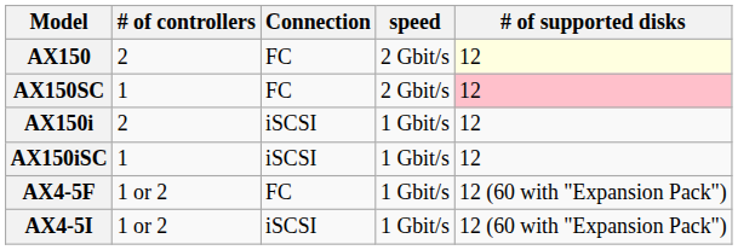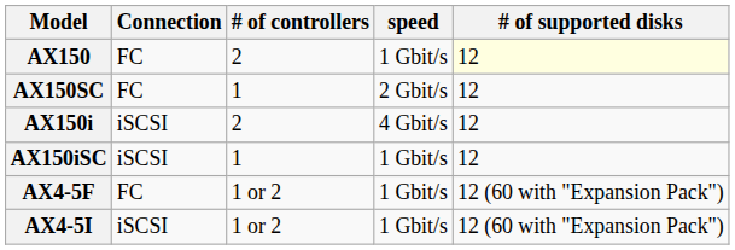 <table class="wikitable">
 <tr>
 <th>Model</th>
+<th>Connection</th>
 <th># of controllers</th>
-<th>Connection</th>
 <th>speed</th>
 <th># of supported disks</th>
 </tr>
 <tr>
 <th>AX150</th>
+<td>FC</td>
 <td>2</td>
-<td>FC</td>
-<td>2 Gbit/s</td>
+<td>1 Gbit/s</td>
 <td style="background: lightyellow;">12</td>
 </tr>
 <tr>
 <th>AX150SC</th>
+<td>FC</td>
 <td>1</td>
-<td>FC</td>
 <td>2 Gbit/s</td>
-<td style="background: pink;">12</td>
+<td>12</td>
 </tr>
 <tr>
 <th>AX150i</th>
+<td>iSCSI</td>
 <td>2</td>
-<td>iSCSI</td>
-<td>1 Gbit/s</td>
+<td>4 Gbit/s</td>
 <td>12</td>
 </tr>
 <tr>
 <th>AX150iSC</th>
+<td>iSCSI</td>
 <td>1</td>
-<td>iSCSI</td>
 <td>1 Gbit/s</td>
 <td>12</td>
 </tr>
 <tr>
 <th>AX4-5F</th>
+<td>FC</td>
 <td>1 or 2</td>
-<td>FC</td>
 <td>1 Gbit/s</td>
 <td>12 (60 with "Expansion Pack")</td>
 </tr>
 <tr>
 <th>AX4-5I</th>
+<td>iSCSI</td>
 <td>1 or 2</td>
-<td>iSCSI</td>
 <td>1 Gbit/s</td>
 <td>12 (60 with "Expansion Pack")</td>
 </tr>
 </table>
